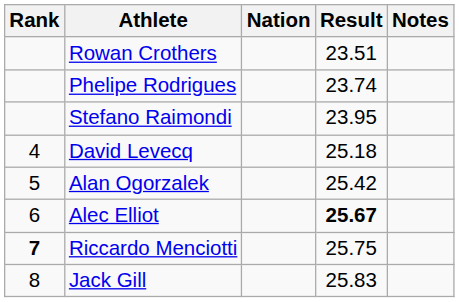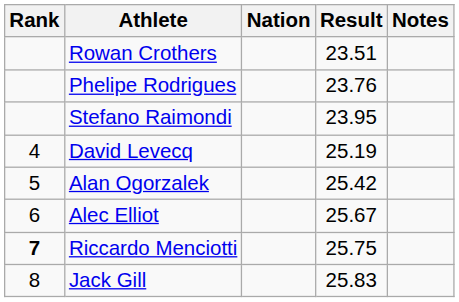 <table class="wikitable sortable" style="text-align:center">
 <tr>
 <th>Rank</th>
 <th>Athlete</th>
 <th>Nation</th>
 <th>Result</th>
 <th>Notes</th>
 </tr>
 <tr>
 <td></td>
 <td align=left><a href='#'>Rowan Crothers</a></td>
 <td align=left></td>
 <td>23.51</td>
 <td></td>
 </tr>
 <tr>
 <td></td>
 <td align=left><a href='#'>Phelipe Rodrigues</a></td>
 <td align=left></td>
-<td>23.74</td>
+<td>23.76</td>
 <td></td>
 </tr>
 <tr>
 <td></td>
 <td align=left><a href='#'>Stefano Raimondi</a></td>
 <td align=left></td>
 <td>23.95</td>
 <td></td>
 </tr>
 <tr>
 <td>4</td>
 <td align=left><a href='#'>David Levecq</a></td>
 <td align=left></td>
-<td>25.18</td>
+<td>25.19</td>
 <td></td>
 </tr>
 <tr>
 <td>5</td>
 <td align=left><a href='#'>Alan Ogorzalek</a></td>
 <td align=left></td>
 <td>25.42</td>
 <td></td>
 </tr>
 <tr>
 <td>6</td>
 <td align=left><a href='#'>Alec Elliot</a></td>
 <td align=left></td>
-<td><strong>25.67</strong></td>
+<td>25.67</td>
 <td></td>
 </tr>
 <tr>
 <td><strong>7</strong></td>
 <td align=left><a href='#'>Riccardo Menciotti</a></td>
 <td align=left></td>
 <td>25.75</td>
 <td></td>
 </tr>
 <tr>
 <td>8</td>
 <td align=left><a href='#'>Jack Gill</a></td>
 <td align=left></td>
 <td>25.83</td>
 <td></td>
 </tr>
 </table>
